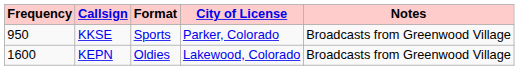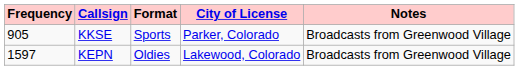 <table class="wikitable" border="1">
 <tr>
 <th style="background:#ffcccc;">Frequency</th>
 <th style="background:#ffcccc;"><a href='#'>Callsign</a></th>
 <th style="background:#ffcccc;">Format</th>
 <th style="background:#ffcccc;"><a href='#'>City of License</a></th>
 <th style="background:#ffcccc;">Notes</th>
 </tr>
 <tr>
-<td>950</td>
+<td>905</td>
 <td><a href='#'>KKSE</a></td>
 <td><a href='#'>Sports</a></td>
 <td><a href='#'>Parker, Colorado</a></td>
 <td>Broadcasts from Greenwood Village</td>
 </tr>
 <tr>
-<td>1600</td>
+<td>1597</td>
 <td><a href='#'>KEPN</a></td>
 <td><a href='#'>Oldies</a></td>
 <td><a href='#'>Lakewood, Colorado</a></td>
 <td>Broadcasts from Greenwood Village</td>
 </tr>
 </table>
